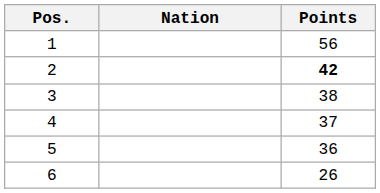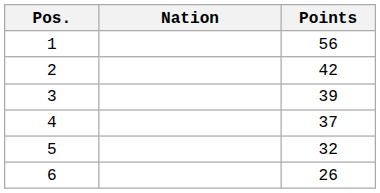 <table class="wikitable gauche" cellspacing="1" style="width:300px;">
 <tr style="text-align:center; background:#efefef;">
 <th style="width:70px;">Pos.</th>
 <th>Nation</th>
 <th style="width:70px;">Points</th>
 </tr>
 <tr style="vertical-align:top; text-align:center; background:#fff;">
 <td>1</td>
 <td style="text-align:left;"></td>
 <td>56</td>
 </tr>
 <tr style="vertical-align:top; text-align:center; background:#fff;">
 <td>2</td>
 <td style="text-align:left;"></td>
-<td><strong>42</strong></td>
+<td>42</td>
 </tr>
 <tr style="vertical-align:top; text-align:center; background:#fff;">
 <td>3</td>
 <td style="text-align:left;"></td>
-<td>38</td>
+<td>39</td>
 </tr>
 <tr style="vertical-align:top; text-align:center; background:#fff;">
 <td>4</td>
 <td style="text-align:left;"></td>
 <td>37</td>
 </tr>
 <tr style="vertical-align:top; text-align:center; background:#fff;">
 <td>5</td>
 <td style="text-align:left;"></td>
-<td>36</td>
+<td>32</td>
 </tr>
 <tr style="vertical-align:top; text-align:center; background:#fff;">
 <td>6</td>
 <td style="text-align:left;"></td>
 <td>26</td>
 </tr>
 </table>
